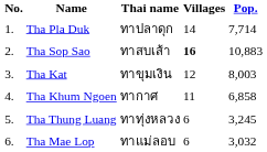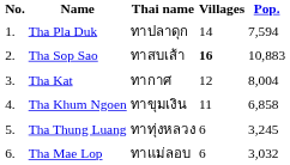 <table>
 <tr>
 <th>No.</th>
 <th>Name</th>
 <th>Thai name</th>
 <th>Villages</th>
 <th><a href='#'>Pop.</a></th>
 </tr>
 <tr>
 <td>1.</td>
 <td><a href='#'>Tha Pla Duk</a></td>
 <td>ทาปลาดุก</td>
 <td>14</td>
-<td>7,714</td>
+<td>7,594</td>
 <td></td>
 </tr>
 <tr>
 <td>2.</td>
 <td><a href='#'>Tha Sop Sao</a></td>
 <td>ทาสบเส้า</td>
 <td><strong>16</strong></td>
 <td>10,883</td>
 <td></td>
 </tr>
 <tr>
 <td>3.</td>
 <td><a href='#'>Tha Kat</a></td>
-<td>ทาขุมเงิน</td>
+<td>ทากาศ</td>
 <td>12</td>
-<td>8,003</td>
+<td>8,004</td>
 <td></td>
 </tr>
 <tr>
 <td>4.</td>
 <td><a href='#'>Tha Khum Ngoen</a></td>
-<td>ทากาศ</td>
+<td>ทาขุมเงิน</td>
 <td>11</td>
 <td>6,858</td>
 <td></td>
 </tr>
 <tr>
 <td>5.</td>
 <td><a href='#'>Tha Thung Luang</a></td>
 <td>ทาทุ่งหลวง</td>
 <td>6</td>
 <td>3,245</td>
 <td></td>
 </tr>
 <tr>
 <td>6.</td>
 <td><a href='#'>Tha Mae Lop</a></td>
 <td>ทาแม่ลอบ</td>
 <td>6</td>
 <td>3,032</td>
 <td></td>
 </tr>
 </table>
